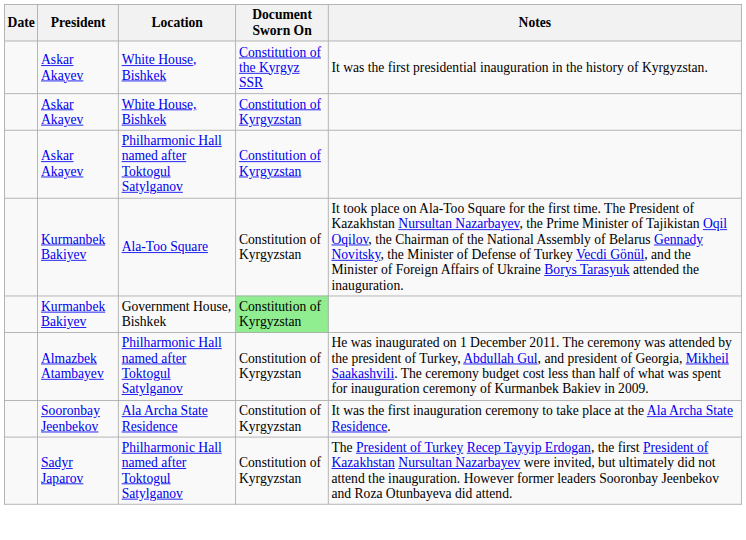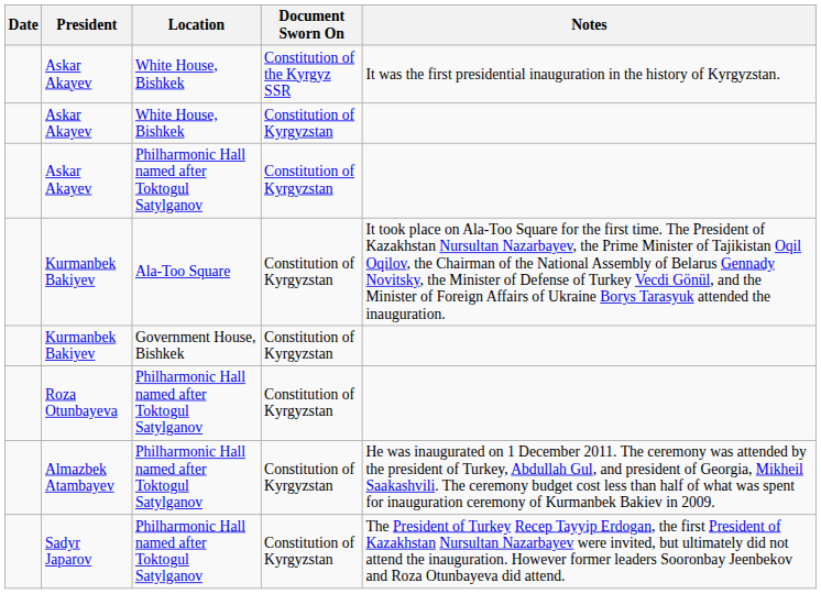 <table class="wikitable sortable">
 <tr>
 <th>Date</th>
 <th>President</th>
 <th>Location</th>
 <th>Document Sworn On</th>
 <th>Notes</th>
 </tr>
 <tr>
 <td></td>
 <td><a href='#'>Askar Akayev</a></td>
 <td><a href='#'>White House, Bishkek</a></td>
 <td><a href='#'>Constitution of the Kyrgyz SSR</a></td>
 <td>It was the first presidential inauguration in the history of Kyrgyzstan.</td>
 </tr>
 <tr>
 <td></td>
 <td><a href='#'>Askar Akayev</a></td>
 <td><a href='#'>White House, Bishkek</a></td>
 <td><a href='#'>Constitution of Kyrgyzstan</a></td>
 <td></td>
 </tr>
 <tr>
 <td></td>
 <td><a href='#'>Askar Akayev</a></td>
 <td><a href='#'>Philharmonic Hall named after Toktogul Satylganov</a></td>
 <td><a href='#'>Constitution of Kyrgyzstan</a></td>
 <td></td>
 </tr>
 <tr>
 <td></td>
 <td><a href='#'>Kurmanbek Bakiyev</a></td>
 <td><a href='#'>Ala-Too Square</a></td>
 <td>Constitution of Kyrgyzstan</td>
 <td>It took place on Ala-Too Square for the first time.  The President of Kazakhstan <a href='#'>Nursultan Nazarbayev</a>, the Prime Minister of Tajikistan <a href='#'>Oqil Oqilov</a>, the Chairman of the National Assembly of Belarus <a href='#'>Gennady Novitsky</a>, the Minister of Defense of Turkey <a href='#'>Vecdi Gönül</a>, and the Minister of Foreign Affairs of Ukraine <a href='#'>Borys Tarasyuk</a> attended the inauguration.</td>
 </tr>
 <tr>
 <td></td>
 <td><a href='#'>Kurmanbek Bakiyev</a></td>
 <td>Government House, Bishkek</td>
-<td style="background: lightgreen;">Constitution of Kyrgyzstan</td>
+<td>Constitution of Kyrgyzstan</td>
+<td></td>
+</tr>
+<tr>
+<td></td>
+<td><a href='#'>Roza Otunbayeva</a></td>
+<td><a href='#'>Philharmonic Hall named after Toktogul Satylganov</a></td>
+<td>Constitution of Kyrgyzstan</td>
 <td></td>
 </tr>
 <tr>
 <td></td>
 <td><a href='#'>Almazbek Atambayev</a></td>
 <td><a href='#'>Philharmonic Hall named after Toktogul Satylganov</a></td>
 <td>Constitution of Kyrgyzstan</td>
 <td>He was inaugurated on 1 December 2011. The  ceremony was attended by the president of Turkey, <a href='#'>Abdullah Gul</a>, and president of Georgia, <a href='#'>Mikheil Saakashvili</a>. The ceremony budget cost less than half of what was spent for inauguration ceremony of Kurmanbek Bakiev in 2009.</td>
 </tr>
 <tr>
 <td></td>
-<td><a href='#'>Sooronbay Jeenbekov</a></td>
-<td><a href='#'>Ala Archa State Residence</a></td>
-<td>Constitution of Kyrgyzstan</td>
-<td> It was the first inauguration ceremony to take place at the <a href='#'>Ala Archa State Residence</a>.</td>
-</tr>
-<tr>
-<td></td>
 <td><a href='#'>Sadyr Japarov</a></td>
 <td><a href='#'>Philharmonic Hall named after Toktogul Satylganov</a></td>
 <td>Constitution of Kyrgyzstan</td>
 <td>The <a href='#'>President of Turkey</a> <a href='#'>Recep Tayyip Erdogan</a>, the first <a href='#'>President of Kazakhstan</a> <a href='#'>Nursultan Nazarbayev</a> were invited, but ultimately did not attend the inauguration. However former leaders Sooronbay Jeenbekov and Roza Otunbayeva did attend.</td>
 </tr>
 </table>
